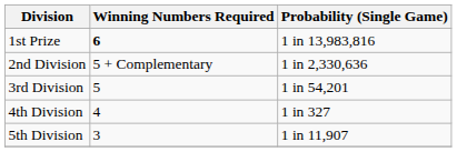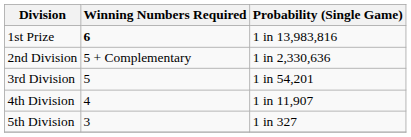 <table class="wikitable">
 <tr>
 <th>Division</th>
 <th>Winning Numbers Required</th>
 <th>Probability (Single Game)</th>
 </tr>
 <tr>
 <td>1st Prize</td>
 <td><strong>6</strong></td>
 <td>1 in 13,983,816</td>
 </tr>
 <tr>
 <td>2nd Division</td>
 <td>5 + Complementary</td>
 <td>1 in 2,330,636</td>
 </tr>
 <tr>
 <td>3rd Division</td>
 <td>5</td>
 <td>1 in 54,201</td>
 </tr>
 <tr>
 <td>4th Division</td>
 <td>4</td>
-<td>1 in 327</td>
+<td>1 in 11,907</td>
 </tr>
 <tr>
 <td>5th Division</td>
 <td>3</td>
-<td>1 in 11,907</td>
+<td>1 in 327</td>
 </tr>
 <tr>
 </tr>
 </table>
